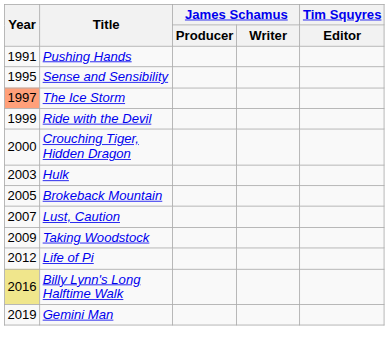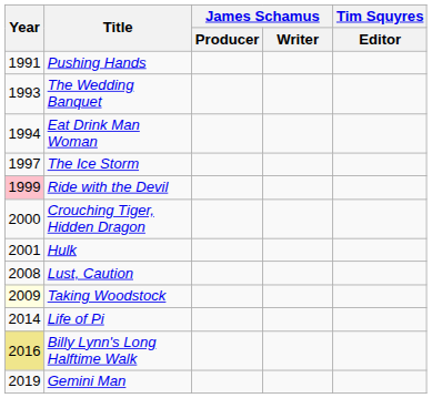 <table class="wikitable">
 <tr>
 <th rowspan="2" style="width:33px;">Year</th>
 <th rowspan="2" style="width:155px;">Title</th>
 <th colspan="2"><a href='#'>James Schamus</a></th>
 <th><a href='#'>Tim Squyres</a></th>
 </tr>
 <tr>
 <th width=70>Producer</th>
 <th width=70>Writer</th>
 <th>Editor</th>
 </tr>
 <tr>
 <td>1991</td>
 <td style="text-align:left"><em><a href='#'>Pushing Hands</a></em></td>
 <td></td>
 <td></td>
 <td></td>
 </tr>
 <tr>
-<td>1995</td>
-<td style="text-align:left"><em><a href='#'>Sense and Sensibility</a></em></td>
+<td>1993</td>
+<td style="text-align:left"><em><a href='#'>The Wedding Banquet</a></em></td>
 <td></td>
 <td></td>
 <td></td>
 </tr>
 <tr>
-<td style="background: lightsalmon;">1997</td>
+<td>1994</td>
+<td style="text-align:left"><em><a href='#'>Eat Drink Man Woman</a></em></td>
+<td></td>
+<td></td>
+<td></td>
+</tr>
+<tr>
+<td>1997</td>
 <td style="text-align:left"><em><a href='#'>The Ice Storm</a></em></td>
 <td></td>
 <td></td>
 <td></td>
 </tr>
 <tr>
-<td>1999</td>
+<td style="background: pink;">1999</td>
 <td style="text-align:left"><em><a href='#'>Ride with the Devil</a></em></td>
 <td></td>
 <td></td>
 <td></td>
 </tr>
 <tr>
 <td>2000</td>
 <td style="text-align:left"><em><a href='#'>Crouching Tiger, Hidden Dragon</a></em></td>
 <td></td>
 <td></td>
 <td></td>
 </tr>
 <tr>
-<td>2003</td>
+<td>2001</td>
 <td style="text-align:left"><em><a href='#'>Hulk</a></em></td>
 <td></td>
 <td></td>
 <td></td>
 </tr>
 <tr>
-<td>2005</td>
-<td style="text-align:left"><em><a href='#'>Brokeback Mountain</a></em></td>
-<td></td>
-<td></td>
-<td></td>
-</tr>
-<tr>
-<td>2007</td>
+<td>2008</td>
 <td style="text-align:left"><em><a href='#'>Lust, Caution</a></em></td>
 <td></td>
 <td></td>
 <td></td>
 </tr>
 <tr>
-<td>2009</td>
+<td style="background: lightyellow;">2009</td>
 <td style="text-align:left"><em><a href='#'>Taking Woodstock</a></em></td>
 <td></td>
 <td></td>
 <td></td>
 </tr>
 <tr>
-<td>2012</td>
+<td>2014</td>
 <td style="text-align:left"><em><a href='#'>Life of Pi</a></em></td>
 <td></td>
 <td></td>
 <td></td>
 </tr>
 <tr>
 <td style="background: khaki;">2016</td>
 <td style="text-align:left"><em><a href='#'>Billy Lynn's Long Halftime Walk</a></em></td>
 <td></td>
 <td></td>
 <td></td>
 </tr>
 <tr>
 <td>2019</td>
 <td style="text-align:left"><em><a href='#'>Gemini Man</a></em></td>
 <td></td>
 <td></td>
 <td></td>
 </tr>
 </table>
